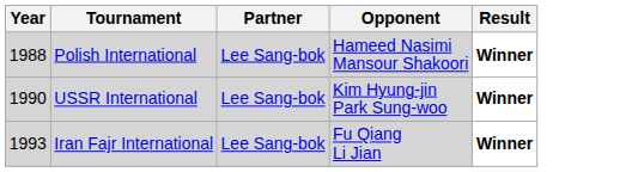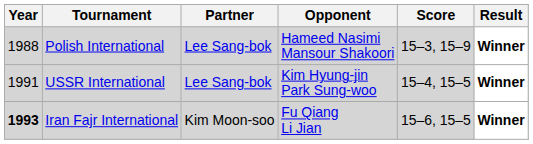 <table class="sortable wikitable" style="font-size: 90%;">
 <tr>
 <th>Year</th>
 <th>Tournament</th>
 <th>Partner</th>
 <th>Opponent</th>
+<th>Score</th>
 <th>Result</th>
 </tr>
 <tr style="background:#D5D5D5">
 <td align="center">1988</td>
 <td align="left"><a href='#'>Polish International</a></td>
 <td align="left"> <a href='#'>Lee Sang-bok</a></td>
 <td align="left"> <a href='#'>Hameed Nasimi</a> <br>  <a href='#'>Mansour Shakoori</a></td>
+<td align="left">15–3, 15–9</td>
 <td style="text-align:left; background:white"> <strong>Winner</strong></td>
 </tr>
 <tr style="background:#D5D5D5">
-<td align="center">1990</td>
+<td align="center">1991</td>
 <td align="left"><a href='#'>USSR International</a></td>
 <td align="left"> <a href='#'>Lee Sang-bok</a></td>
 <td align="left"> <a href='#'>Kim Hyung-jin</a> <br>  <a href='#'>Park Sung-woo</a></td>
+<td align="left">15–4, 15–5</td>
 <td style="text-align:left; background:white"> <strong>Winner</strong></td>
 </tr>
 <tr style="background:#D5D5D5">
-<td align="center">1993</td>
+<td align="center"><strong>1993</strong></td>
 <td align="left"><a href='#'>Iran Fajr International</a></td>
-<td align="left"> <a href='#'>Lee Sang-bok</a></td>
+<td align="left"> Kim Moon-soo</td>
 <td align="left"> <a href='#'>Fu Qiang</a> <br>  <a href='#'>Li Jian</a></td>
+<td align="left">15–6, 15–5</td>
 <td style="text-align:left; background:white"> <strong>Winner</strong></td>
 </tr>
 </table>
